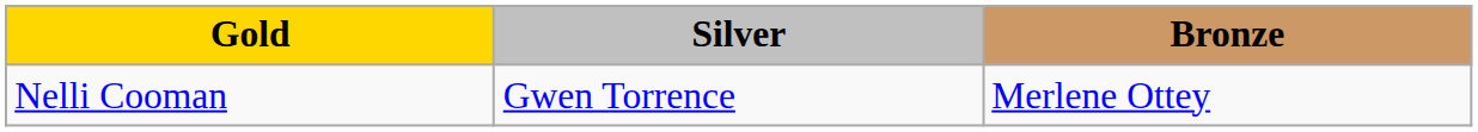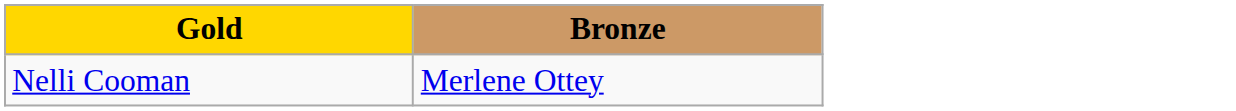 <table class="wikitable" style="text-align:left">
 <tr align="center">
 <td width=200 bgcolor=gold><strong>Gold</strong></td>
-<td width=200 bgcolor=silver><strong>Silver</strong></td>
 <td width=200 bgcolor=CC9966><strong>Bronze</strong></td>
 </tr>
 <tr>
 <td><a href='#'>Nelli Cooman</a><br><em></em></td>
-<td><a href='#'>Gwen Torrence</a><br><em></em></td>
 <td><a href='#'>Merlene Ottey</a><br><em></em></td>
 </tr>
 </table>
